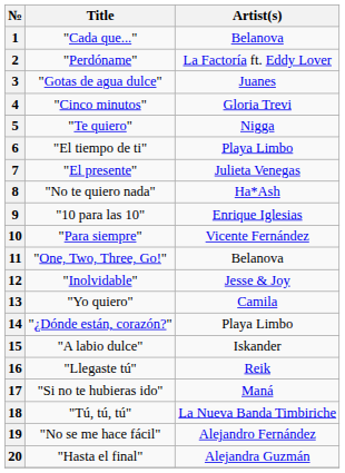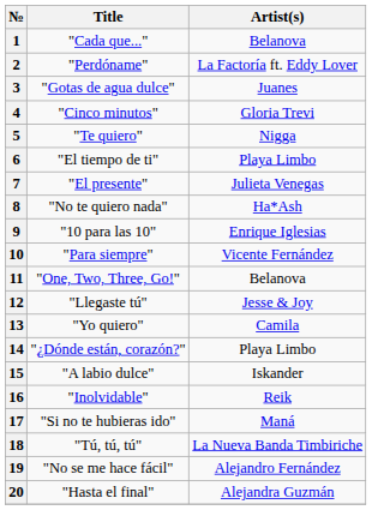 <table class="wikitable sortable" style="text-align: center">
 <tr>
 <th scope="col">№</th>
 <th scope="col">Title</th>
 <th scope="col">Artist(s)</th>
 </tr>
 <tr>
 <th scope="row">1</th>
 <td>"<a href='#'>Cada que...</a>"</td>
 <td><a href='#'>Belanova</a></td>
 </tr>
 <tr>
 <th scope="row">2</th>
 <td>"<a href='#'>Perdóname</a>"</td>
 <td><a href='#'>La Factoría</a> ft. <a href='#'>Eddy Lover</a></td>
 </tr>
 <tr>
 <th scope="row">3</th>
 <td>"<a href='#'>Gotas de agua dulce</a>"</td>
 <td><a href='#'>Juanes</a></td>
 </tr>
 <tr>
 <th scope="row">4</th>
 <td>"<a href='#'>Cinco minutos</a>"</td>
 <td><a href='#'>Gloria Trevi</a></td>
 </tr>
 <tr>
 <th scope="row">5</th>
 <td>"<a href='#'>Te quiero</a>"</td>
 <td><a href='#'>Nigga</a></td>
 </tr>
 <tr>
 <th scope="row">6</th>
 <td>"El tiempo de ti"</td>
 <td><a href='#'>Playa Limbo</a></td>
 </tr>
 <tr>
 <th scope="row">7</th>
 <td>"<a href='#'>El presente</a>"</td>
 <td><a href='#'>Julieta Venegas</a></td>
 </tr>
 <tr>
 <th scope="row">8</th>
 <td>"No te quiero nada"</td>
 <td><a href='#'>Ha*Ash</a></td>
 </tr>
 <tr>
 <th scope="row">9</th>
 <td>"10 para las 10"</td>
 <td><a href='#'>Enrique Iglesias</a></td>
 </tr>
 <tr>
 <th scope="row">10</th>
 <td>"<a href='#'>Para siempre</a>"</td>
 <td><a href='#'>Vicente Fernández</a></td>
 </tr>
 <tr>
 <th scope="row">11</th>
 <td>"<a href='#'>One, Two, Three, Go!</a>"</td>
 <td>Belanova</td>
 </tr>
 <tr>
 <th scope="row">12</th>
-<td>"<a href='#'>Inolvidable</a>"</td>
+<td>"Llegaste tú"</td>
 <td><a href='#'>Jesse & Joy</a></td>
 </tr>
 <tr>
 <th scope="row">13</th>
 <td>"Yo quiero"</td>
 <td><a href='#'>Camila</a></td>
 </tr>
 <tr>
 <th scope="row">14</th>
 <td>"<a href='#'>¿Dónde están, corazón?</a>"</td>
 <td>Playa Limbo</td>
 </tr>
 <tr>
 <th scope="row">15</th>
 <td>"A labio dulce"</td>
 <td>Iskander</td>
 </tr>
 <tr>
 <th scope="row">16</th>
-<td>"Llegaste tú"</td>
+<td>"<a href='#'>Inolvidable</a>"</td>
 <td><a href='#'>Reik</a></td>
 </tr>
 <tr>
 <th scope="row">17</th>
 <td>"Si no te hubieras ido"</td>
 <td><a href='#'>Maná</a></td>
 </tr>
 <tr>
 <th scope="row">18</th>
 <td>"Tú, tú, tú"</td>
 <td><a href='#'>La Nueva Banda Timbiriche</a></td>
 </tr>
 <tr>
 <th scope="row">19</th>
 <td>"No se me hace fácil"</td>
 <td><a href='#'>Alejandro Fernández</a></td>
 </tr>
 <tr>
 <th scope="row">20</th>
 <td>"Hasta el final"</td>
 <td><a href='#'>Alejandra Guzmán</a></td>
 </tr>
 <tr>
 </tr>
 </table>
